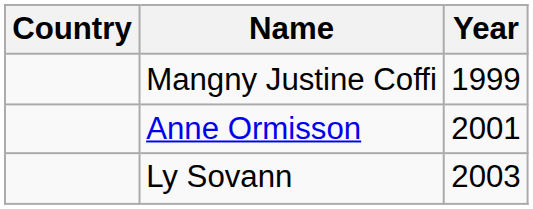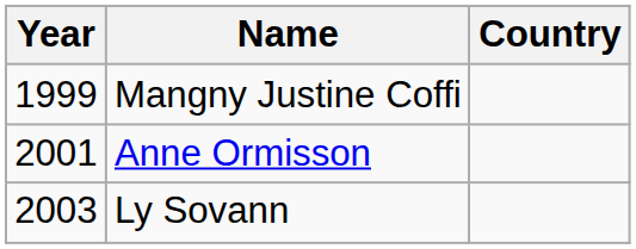 <table class="wikitable sortable">
 <tr>
+<th>Year</th>
+<th>Name</th>
 <th>Country</th>
-<th>Name</th>
-<th>Year</th>
 </tr>
 <tr>
+<td>1999</td>
+<td>Mangny Justine Coffi</td>
 <td></td>
-<td>Mangny Justine Coffi</td>
-<td>1999</td>
 </tr>
 <tr>
+<td>2001</td>
+<td><a href='#'>Anne Ormisson</a></td>
 <td></td>
-<td><a href='#'>Anne Ormisson</a></td>
-<td>2001</td>
 </tr>
 <tr>
+<td>2003</td>
+<td>Ly Sovann</td>
 <td></td>
-<td>Ly Sovann</td>
-<td>2003</td>
 </tr>
 </table>
